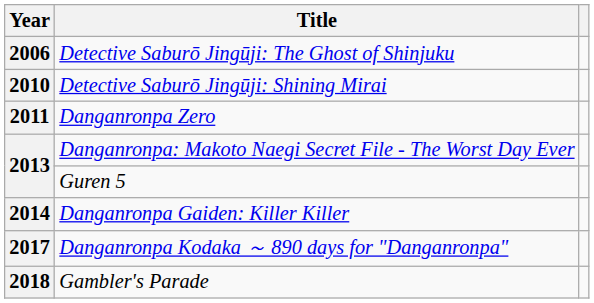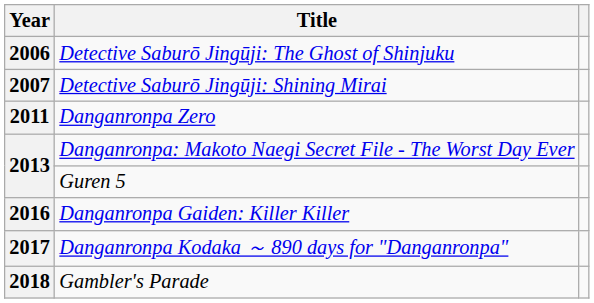 <table class="wikitable sortable">
 <tr>
 <th>Year</th>
 <th>Title</th>
 <th class="unsortable"></th>
 </tr>
 <tr>
 <th>2006</th>
 <td><em><a href='#'>Detective Saburō Jingūji: The Ghost of Shinjuku</a></em></td>
 <td></td>
 </tr>
 <tr>
-<th>2010</th>
+<th>2007</th>
 <td><em><a href='#'>Detective Saburō Jingūji: Shining Mirai</a></em></td>
 <td></td>
 </tr>
 <tr>
 <th>2011</th>
 <td><em><a href='#'>Danganronpa Zero</a></em></td>
 <td></td>
 </tr>
 <tr>
 <th rowspan="2">2013</th>
 <td><em><a href='#'>Danganronpa: Makoto Naegi Secret File - The Worst Day Ever</a></em></td>
 <td></td>
 </tr>
 <tr>
 <td><em>Guren 5</em></td>
 <td></td>
 </tr>
 <tr>
-<th>2014</th>
+<th>2016</th>
 <td><em><a href='#'>Danganronpa Gaiden: Killer Killer</a></em></td>
 <td></td>
 </tr>
 <tr>
 <th>2017</th>
 <td><em><a href='#'>Danganronpa Kodaka ～ 890 days for "Danganronpa"</a></em></td>
 <td></td>
 </tr>
 <tr>
 <th>2018</th>
 <td><em>Gambler's Parade</em></td>
 <td></td>
 </tr>
 </table>
